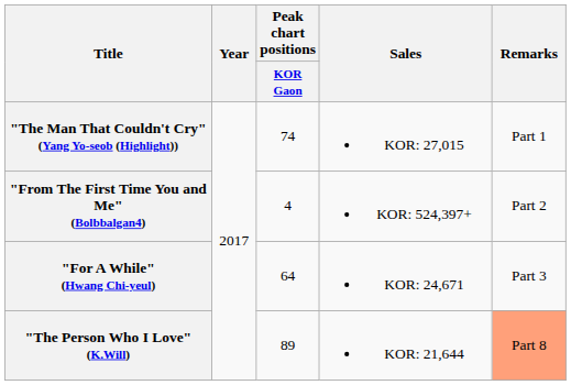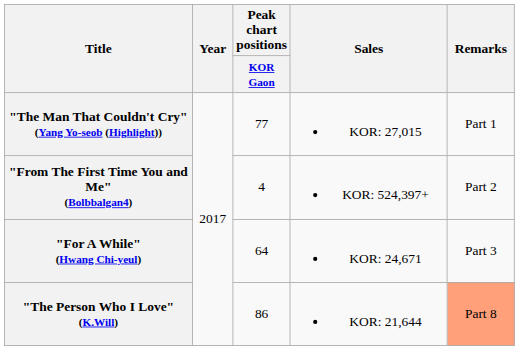 <table class="wikitable plainrowheaders" style="text-align:center;" border="1">
 <tr>
 <th scope="col" rowspan="2" style="width:20em;">Title</th>
 <th scope="col" rowspan="2" style="width:3em;">Year</th>
 <th scope="col" colspan="1">Peak chart positions</th>
 <th scope="col" rowspan="2" style="width:15em;">Sales</th>
 <th scope="col" rowspan="2" style="width:5em;">Remarks</th>
 </tr>
 <tr>
 <th><small><a href='#'>KOR</a></small><br><small><a href='#'>Gaon</a></small></th>
 </tr>
 <tr>
 <th scope="row">"The Man That Couldn't Cry" <br><small>(<a href='#'>Yang Yo-seob</a> (<a href='#'>Highlight</a>))</small></th>
 <td rowspan="4">2017</td>
-<td>74</td>
+<td>77</td>
 <td><br><ul><li>KOR: 27,015</li></ul></td>
 <td>Part 1</td>
 </tr>
 <tr>
 <th scope="row">"From The First Time You and Me"<br><small>(<a href='#'>Bolbbalgan4</a>)</small></th>
 <td>4</td>
 <td><br><ul><li>KOR: 524,397+</li></ul></td>
 <td>Part 2</td>
 </tr>
 <tr>
 <th scope="row">"For A While"<br><small>(<a href='#'>Hwang Chi-yeul</a>)</small></th>
 <td>64</td>
 <td><br><ul><li>KOR: 24,671</li></ul></td>
 <td>Part 3</td>
 </tr>
 <tr>
 <th scope="row">"The Person Who I Love"<br><small>(<a href='#'>K.Will</a>)</small></th>
-<td>89</td>
+<td>86</td>
 <td><br><ul><li>KOR: 21,644</li></ul></td>
 <td style="background: lightsalmon;">Part 8</td>
 </tr>
 </table>
